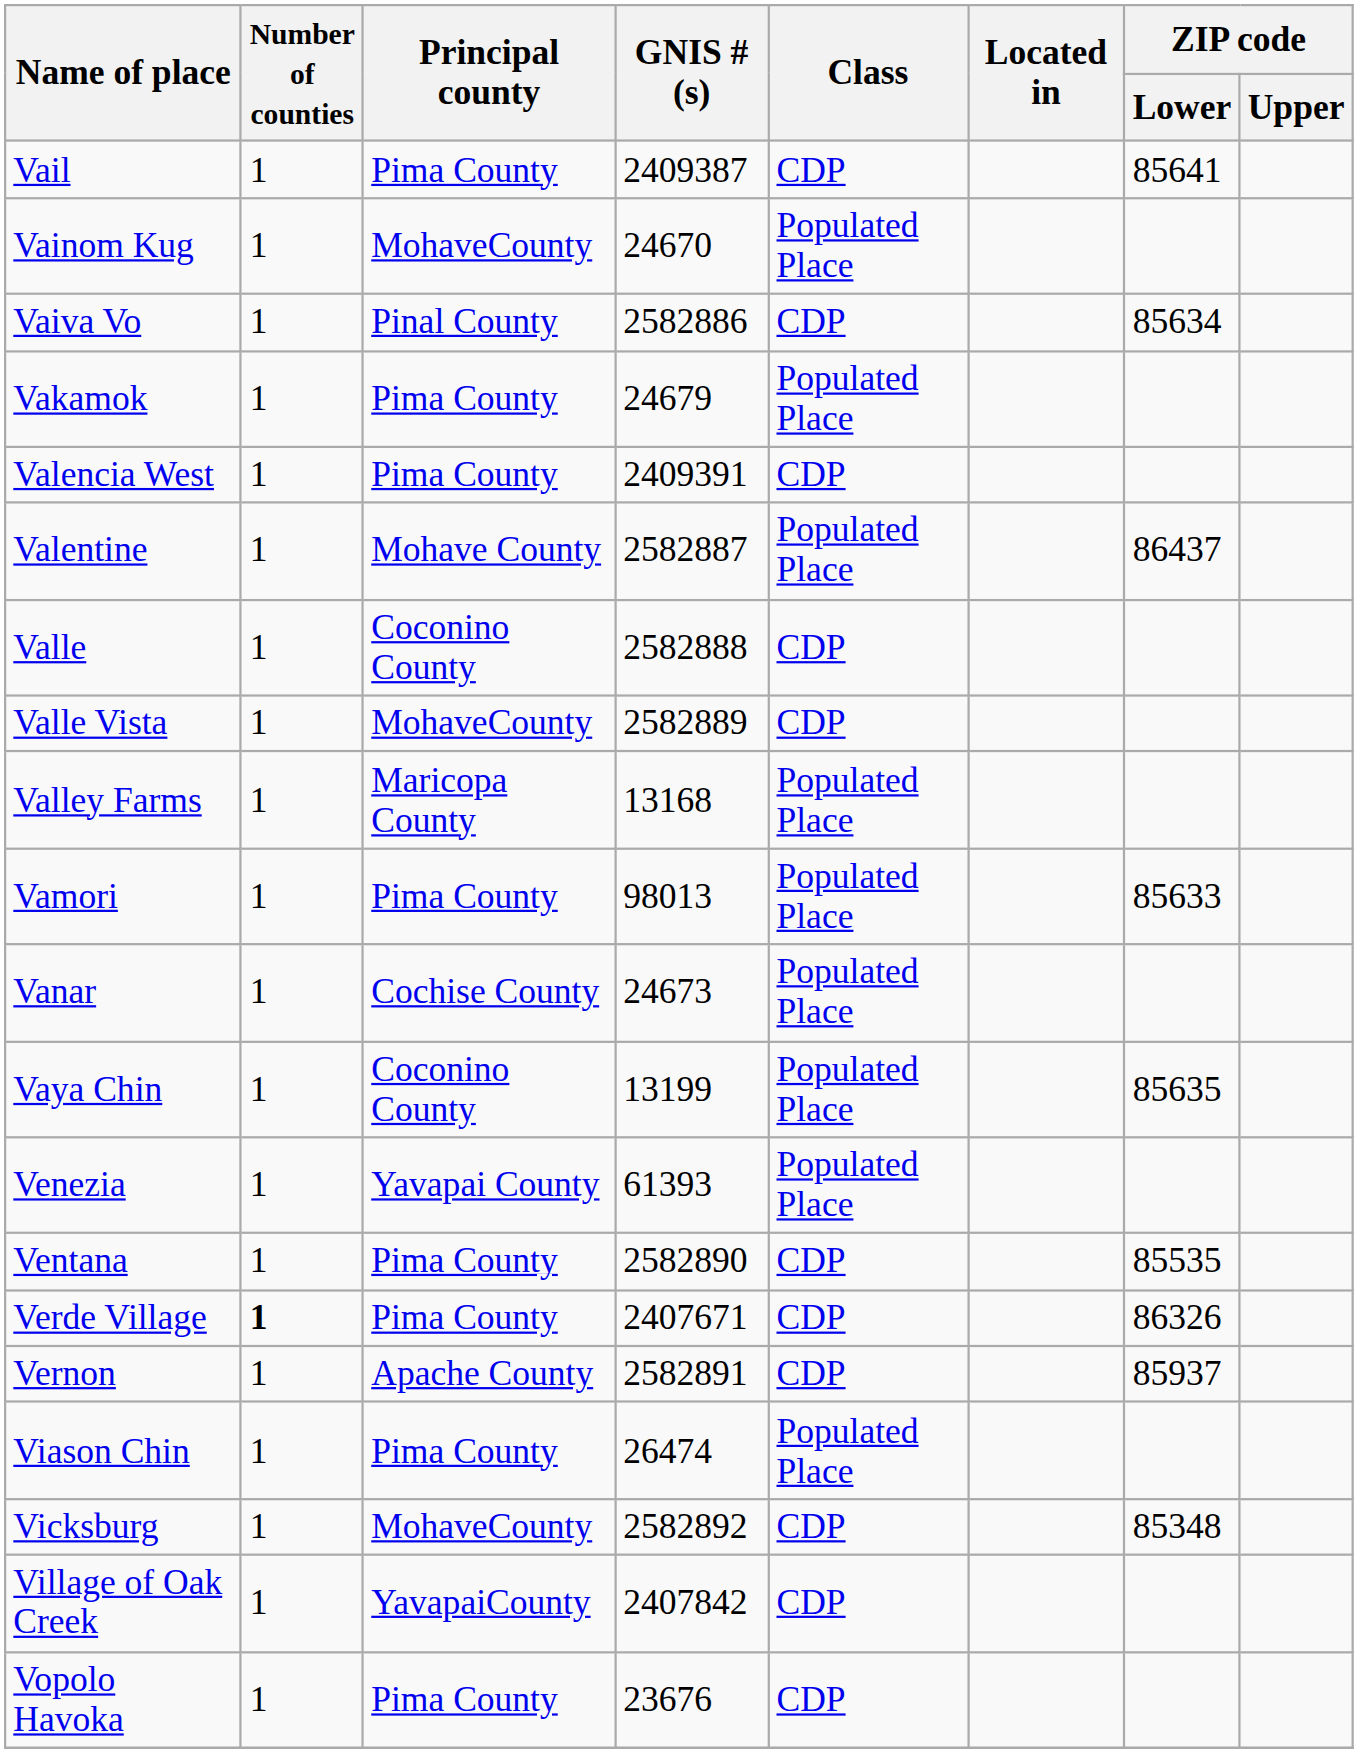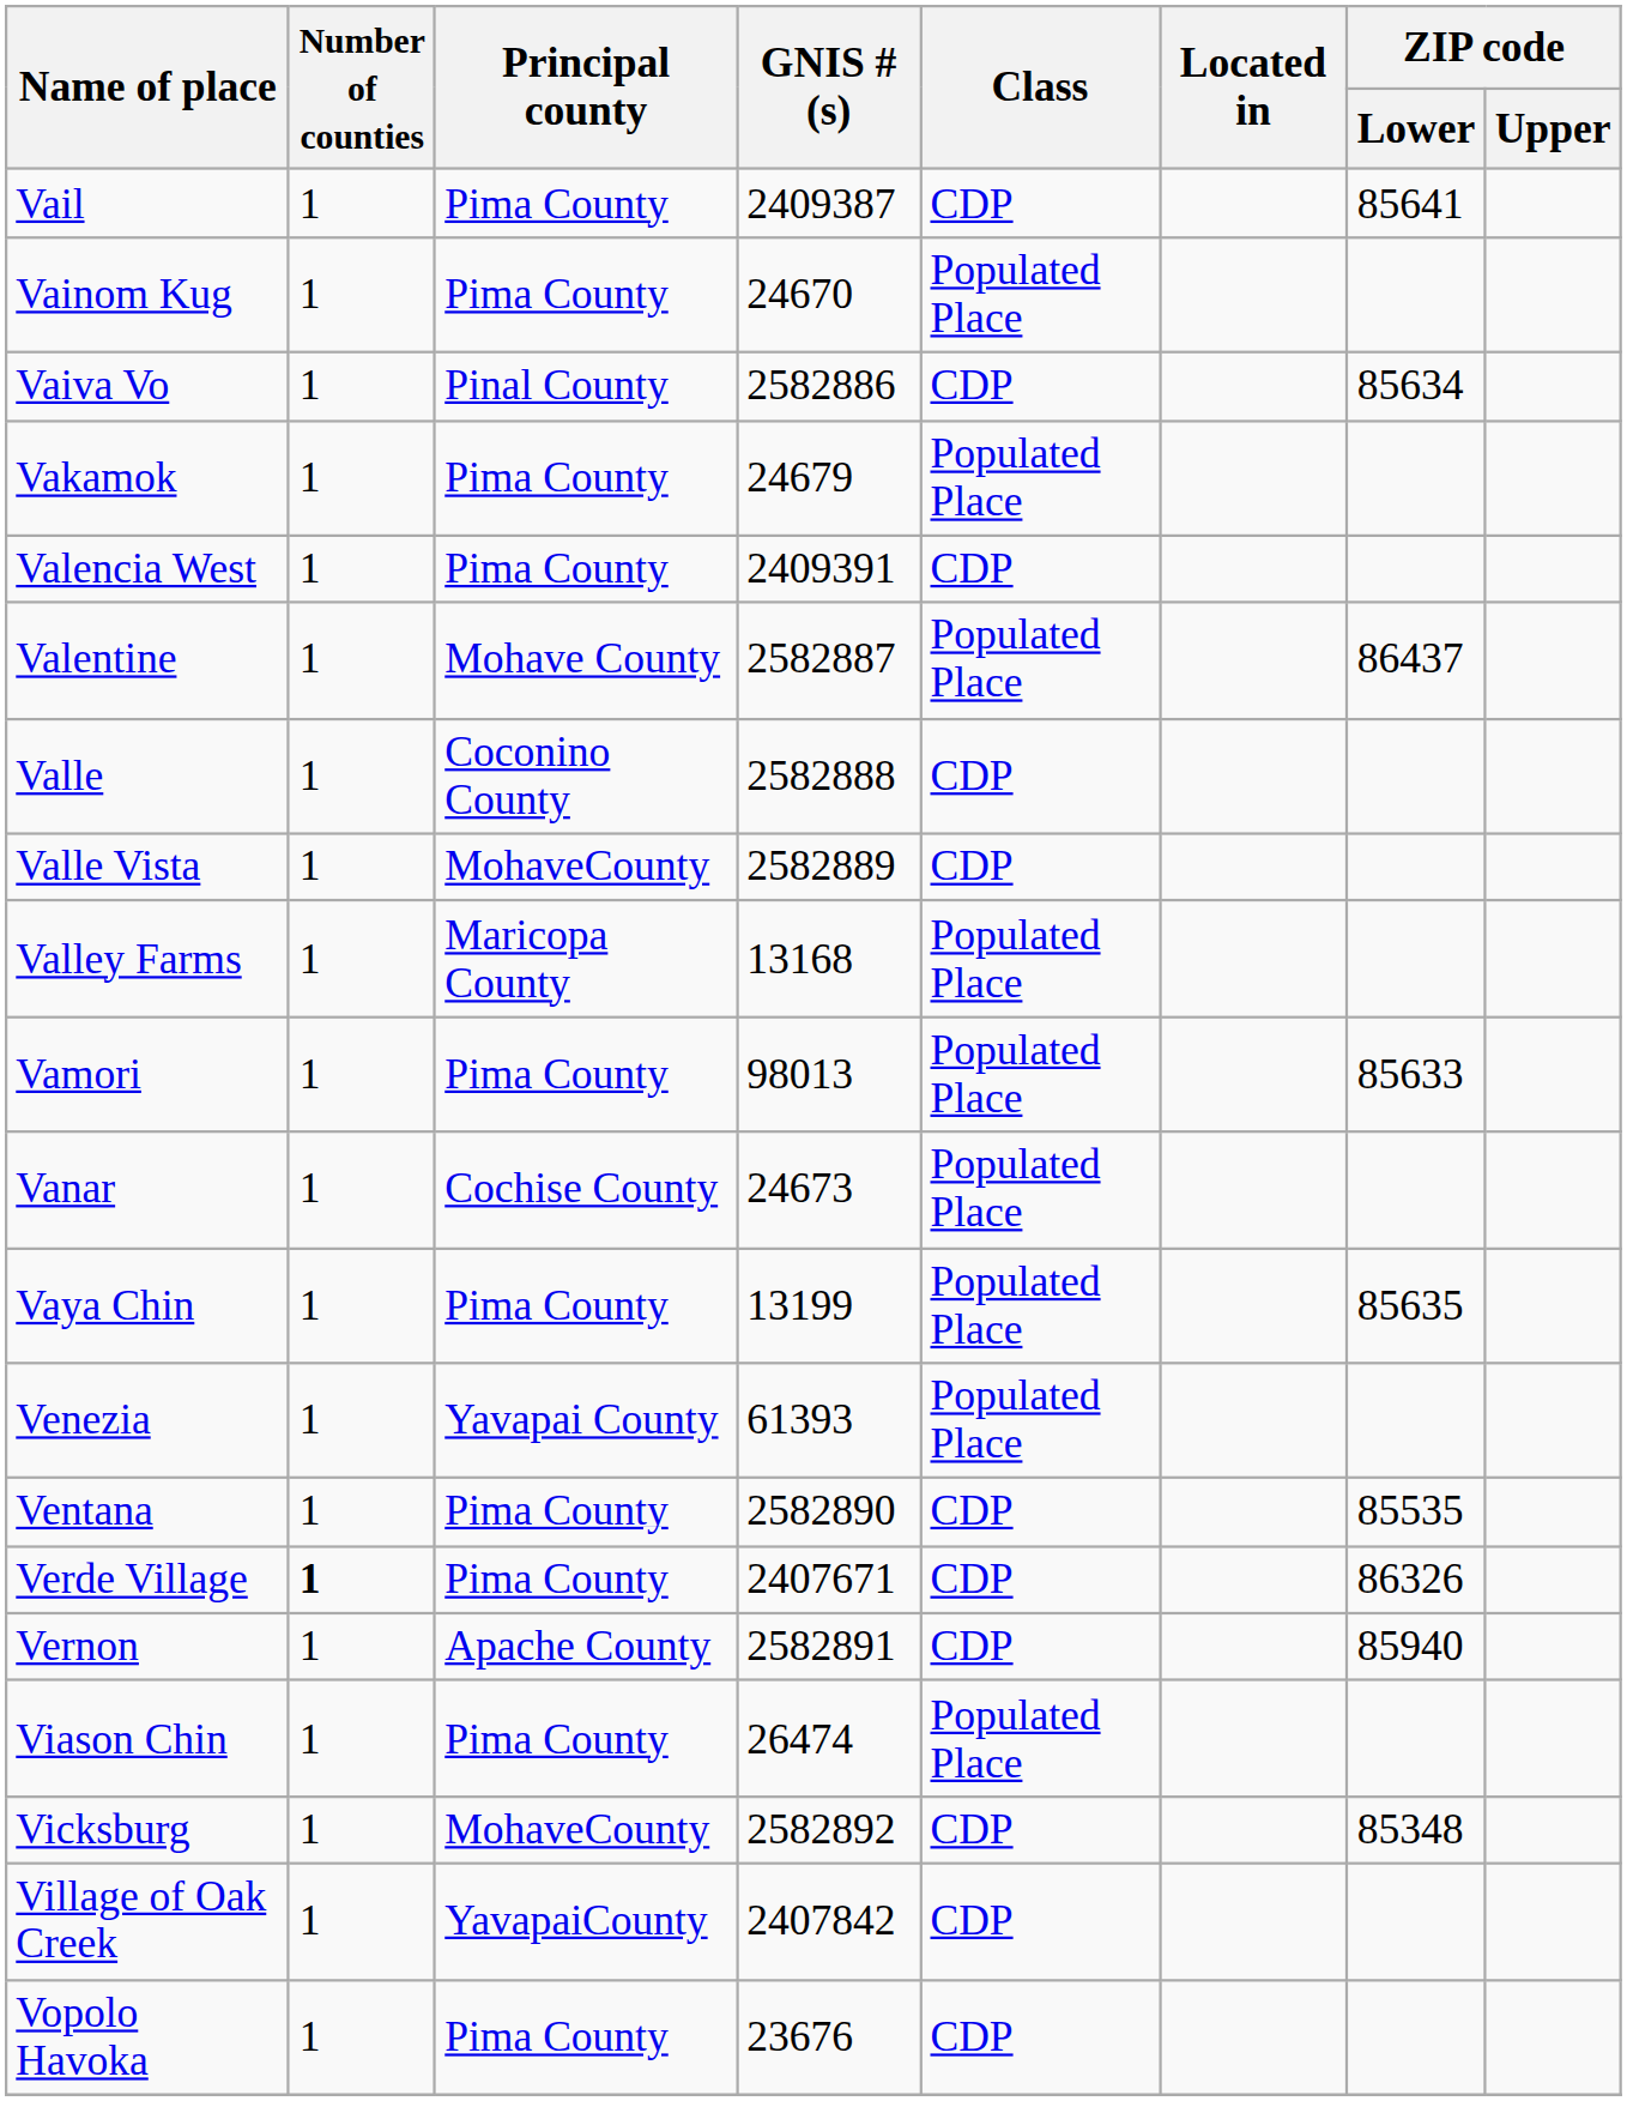 <table class="wikitable sortable">
 <tr>
 <th rowspan=2>Name of place</th>
 <th rowspan=2><small>Number <br>of<br>counties</small></th>
 <th rowspan=2>Principal <br> county</th>
 <th rowspan=2>GNIS #(s)</th>
 <th rowspan=2>Class</th>
 <th rowspan=2>Located in</th>
 <th colspan=2>ZIP code</th>
 </tr>
 <tr>
 <th>Lower</th>
 <th>Upper</th>
 </tr>
 <tr>
 <td><a href='#'>Vail</a></td>
 <td>1</td>
 <td><a href='#'>Pima County</a></td>
 <td>2409387</td>
 <td><a href='#'>CDP</a></td>
 <td></td>
 <td>85641</td>
 <td></td>
 </tr>
 <tr>
 <td><a href='#'>Vainom Kug</a></td>
 <td>1</td>
-<td><a href='#'>MohaveCounty</a></td>
+<td><a href='#'>Pima County</a></td>
 <td>24670</td>
 <td><a href='#'>Populated Place</a></td>
 <td></td>
 <td></td>
 <td></td>
 </tr>
 <tr>
 <td><a href='#'>Vaiva Vo</a></td>
 <td>1</td>
 <td><a href='#'>Pinal County</a></td>
 <td>2582886</td>
 <td><a href='#'>CDP</a></td>
 <td></td>
 <td>85634</td>
 <td></td>
 </tr>
 <tr>
 <td><a href='#'>Vakamok</a></td>
 <td>1</td>
 <td><a href='#'>Pima County</a></td>
 <td>24679</td>
 <td><a href='#'>Populated Place</a></td>
 <td></td>
 <td></td>
 <td></td>
 </tr>
 <tr>
 <td><a href='#'>Valencia West</a></td>
 <td>1</td>
 <td><a href='#'>Pima County</a></td>
 <td>2409391</td>
 <td><a href='#'>CDP</a></td>
 <td></td>
 <td></td>
 <td></td>
 </tr>
 <tr>
 <td><a href='#'>Valentine</a></td>
 <td>1</td>
 <td><a href='#'>Mohave County</a></td>
 <td>2582887</td>
 <td><a href='#'>Populated Place</a></td>
 <td></td>
 <td>86437</td>
 <td></td>
 </tr>
 <tr>
 <td><a href='#'>Valle</a></td>
 <td>1</td>
 <td><a href='#'>Coconino County</a></td>
 <td>2582888</td>
 <td><a href='#'>CDP</a></td>
 <td></td>
 <td></td>
 <td></td>
 </tr>
 <tr>
 <td><a href='#'>Valle Vista</a></td>
 <td>1</td>
 <td><a href='#'>MohaveCounty</a></td>
 <td>2582889</td>
 <td><a href='#'>CDP</a></td>
 <td></td>
 <td></td>
 <td></td>
 </tr>
 <tr>
 <td><a href='#'>Valley Farms</a></td>
 <td>1</td>
 <td><a href='#'>Maricopa County</a></td>
 <td>13168</td>
 <td><a href='#'>Populated Place</a></td>
 <td></td>
 <td></td>
 <td></td>
 </tr>
 <tr>
 <td><a href='#'>Vamori</a></td>
 <td>1</td>
 <td><a href='#'>Pima County</a></td>
 <td>98013</td>
 <td><a href='#'>Populated Place</a></td>
 <td></td>
 <td>85633</td>
 <td></td>
 </tr>
 <tr>
 <td><a href='#'>Vanar</a></td>
 <td>1</td>
 <td><a href='#'>Cochise County</a></td>
 <td>24673</td>
 <td><a href='#'>Populated Place</a></td>
 <td></td>
 <td></td>
 <td></td>
 </tr>
 <tr>
 <td><a href='#'>Vaya Chin</a></td>
 <td>1</td>
-<td><a href='#'>Coconino County</a></td>
+<td><a href='#'>Pima County</a></td>
 <td>13199</td>
 <td><a href='#'>Populated Place</a></td>
 <td></td>
 <td>85635</td>
 <td></td>
 </tr>
 <tr>
 <td><a href='#'>Venezia</a></td>
 <td>1</td>
 <td><a href='#'>Yavapai County</a></td>
 <td>61393</td>
 <td><a href='#'>Populated Place</a></td>
 <td></td>
 <td></td>
 <td></td>
 </tr>
 <tr>
 <td><a href='#'>Ventana</a></td>
 <td>1</td>
 <td><a href='#'>Pima County</a></td>
 <td>2582890</td>
 <td><a href='#'>CDP</a></td>
 <td></td>
 <td>85535</td>
 <td></td>
 </tr>
 <tr>
 <td><a href='#'>Verde Village</a></td>
 <td><strong>1</strong></td>
 <td><a href='#'>Pima County</a></td>
 <td>2407671</td>
 <td><a href='#'>CDP</a></td>
 <td></td>
 <td>86326</td>
 <td></td>
 </tr>
 <tr>
 <td><a href='#'>Vernon</a></td>
 <td>1</td>
 <td><a href='#'>Apache County</a></td>
 <td>2582891</td>
 <td><a href='#'>CDP</a></td>
 <td></td>
-<td>85937</td>
+<td>85940</td>
 <td></td>
 </tr>
 <tr>
 <td><a href='#'>Viason Chin</a></td>
 <td>1</td>
 <td><a href='#'>Pima County</a></td>
 <td>26474</td>
 <td><a href='#'>Populated Place</a></td>
 <td></td>
 <td></td>
 <td></td>
 </tr>
 <tr>
 <td><a href='#'>Vicksburg</a></td>
 <td>1</td>
 <td><a href='#'>MohaveCounty</a></td>
 <td>2582892</td>
 <td><a href='#'>CDP</a></td>
 <td></td>
 <td>85348</td>
 <td></td>
 </tr>
 <tr>
 <td><a href='#'>Village of Oak Creek</a></td>
 <td>1</td>
 <td><a href='#'>YavapaiCounty</a></td>
 <td>2407842</td>
 <td><a href='#'>CDP</a></td>
 <td></td>
 <td></td>
 <td></td>
 </tr>
 <tr>
 <td><a href='#'>Vopolo Havoka</a></td>
 <td>1</td>
 <td><a href='#'>Pima County</a></td>
 <td>23676</td>
 <td><a href='#'>CDP</a></td>
 <td></td>
 <td></td>
 <td></td>
 </tr>
 <tr>
 </tr>
 </table>
